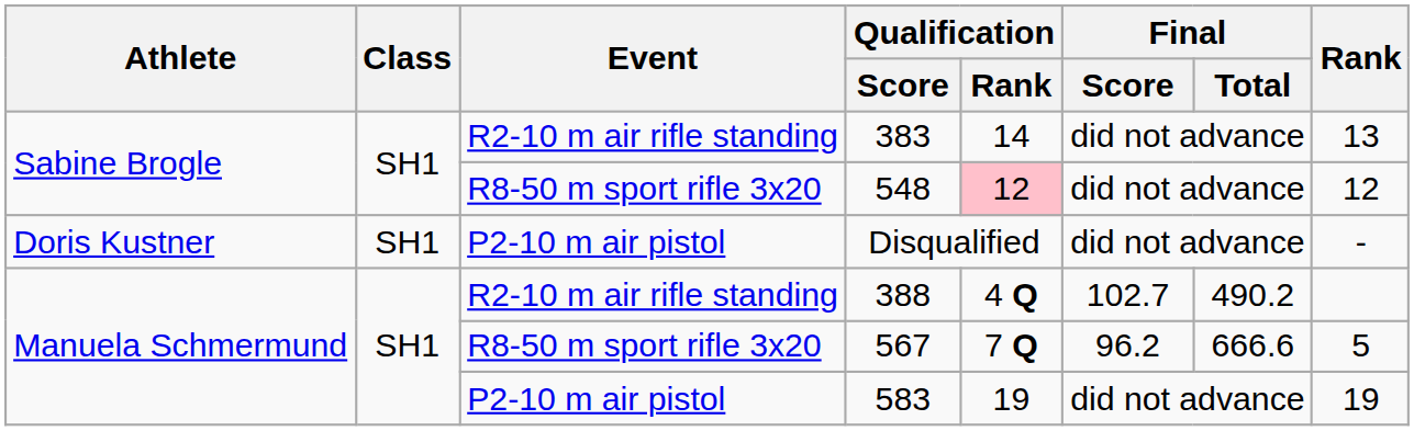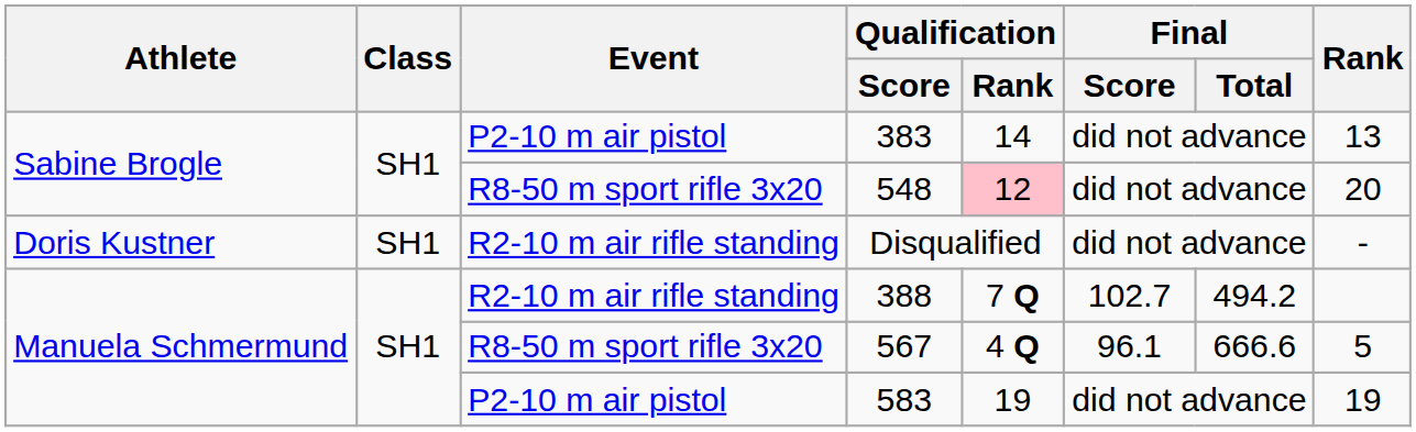 <table class="wikitable" style="font-size:90%">
 <tr>
 <th rowspan="2">Athlete</th>
 <th rowspan="2">Class</th>
 <th rowspan="2">Event</th>
 <th colspan="2">Qualification</th>
 <th colspan="2">Final</th>
 <th rowspan="2">Rank</th>
 </tr>
 <tr>
 <th>Score</th>
 <th>Rank</th>
 <th>Score</th>
 <th>Total</th>
 </tr>
 <tr>
 <td rowspan="2"><a href='#'>Sabine Brogle</a></td>
 <td rowspan="2" style="text-align:center;">SH1</td>
-<td><a href='#'>R2-10 m air rifle standing</a></td>
+<td><a href='#'>P2-10 m air pistol</a></td>
 <td style="text-align:center;">383</td>
 <td style="text-align:center;">14</td>
 <td style="text-align:center;" colspan="2">did not advance</td>
 <td style="text-align:center;">13</td>
 </tr>
 <tr>
 <td><a href='#'>R8-50 m sport rifle 3x20</a></td>
 <td style="text-align:center;">548</td>
 <td style="background: pink; text-align:center;">12</td>
 <td style="text-align:center;" colspan="2">did not advance</td>
-<td style="text-align:center;">12</td>
+<td style="text-align:center;">20</td>
 </tr>
 <tr>
 <td><a href='#'>Doris Kustner</a></td>
 <td align=center>SH1</td>
-<td><a href='#'>P2-10 m air pistol</a></td>
+<td><a href='#'>R2-10 m air rifle standing</a></td>
 <td style="text-align:center;" colspan="2">Disqualified</td>
 <td style="text-align:center;" colspan="2">did not advance</td>
 <td style="text-align:center;">-</td>
 </tr>
 <tr>
 <td rowspan="3"><a href='#'>Manuela Schmermund</a></td>
 <td rowspan="3" style="text-align:center;">SH1</td>
 <td><a href='#'>R2-10 m air rifle standing</a></td>
 <td style="text-align:center;">388</td>
-<td style="text-align:center;">4 <strong>Q</strong></td>
+<td style="text-align:center;">7 <strong>Q</strong></td>
 <td style="text-align:center;">102.7</td>
-<td style="text-align:center;">490.2</td>
+<td style="text-align:center;">494.2</td>
 <td style="text-align:center;"></td>
 </tr>
 <tr>
 <td><a href='#'>R8-50 m sport rifle 3x20</a></td>
 <td style="text-align:center;">567</td>
-<td style="text-align:center;">7 <strong>Q</strong></td>
-<td style="text-align:center;">96.2</td>
+<td style="text-align:center;">4 <strong>Q</strong></td>
+<td style="text-align:center;">96.1</td>
 <td style="text-align:center;">666.6</td>
 <td style="text-align:center;">5</td>
 </tr>
 <tr>
 <td><a href='#'>P2-10 m air pistol</a></td>
 <td style="text-align:center;">583</td>
 <td style="text-align:center;">19</td>
 <td style="text-align:center;" colspan="2">did not advance</td>
 <td style="text-align:center;">19</td>
 </tr>
 </table>
